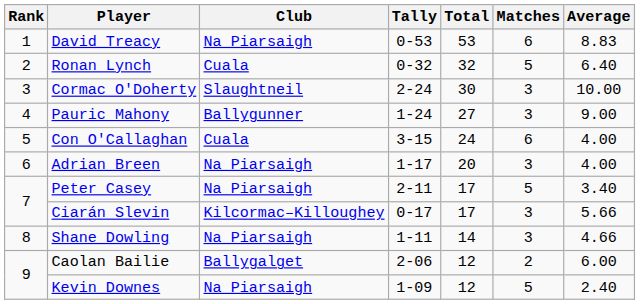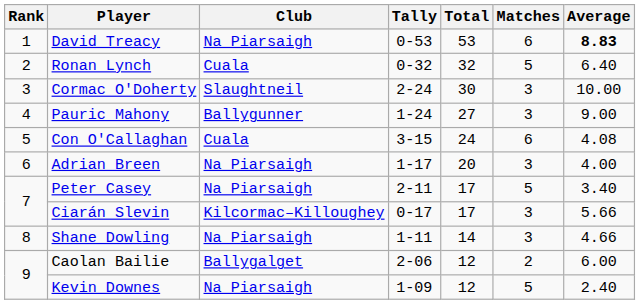 <table class="wikitable">
 <tr>
 <th>Rank</th>
 <th>Player</th>
 <th>Club</th>
 <th>Tally</th>
 <th>Total</th>
 <th>Matches</th>
 <th>Average</th>
 </tr>
 <tr>
 <td rowspan=1 align=center>1</td>
 <td><a href='#'>David Treacy</a></td>
 <td><a href='#'>Na Piarsaigh</a></td>
 <td align=center>0-53</td>
 <td align=center>53</td>
 <td align=center>6</td>
-<td align=center>8.83</td>
+<td align=center><strong>8.83</strong></td>
 </tr>
 <tr>
 <td rowspan=1 align=center>2</td>
 <td><a href='#'>Ronan Lynch</a></td>
 <td><a href='#'>Cuala</a></td>
 <td align=center>0-32</td>
 <td align=center>32</td>
 <td align=center>5</td>
 <td align=center>6.40</td>
 </tr>
 <tr>
 <td rowspan=1 align=center>3</td>
 <td><a href='#'>Cormac O'Doherty</a></td>
 <td><a href='#'>Slaughtneil</a></td>
 <td align=center>2-24</td>
 <td align=center>30</td>
 <td align=center>3</td>
 <td align=center>10.00</td>
 </tr>
 <tr>
 <td rowspan=1 align=center>4</td>
 <td><a href='#'>Pauric Mahony</a></td>
 <td><a href='#'>Ballygunner</a></td>
 <td align=center>1-24</td>
 <td align=center>27</td>
 <td align=center>3</td>
 <td align=center>9.00</td>
 </tr>
 <tr>
 <td rowspan=1 align=center>5</td>
 <td><a href='#'>Con O'Callaghan</a></td>
 <td><a href='#'>Cuala</a></td>
 <td align=center>3-15</td>
 <td align=center>24</td>
 <td align=center>6</td>
-<td align=center>4.00</td>
+<td align=center>4.08</td>
 </tr>
 <tr>
 <td rowspan=1 align=center>6</td>
 <td><a href='#'>Adrian Breen</a></td>
 <td><a href='#'>Na Piarsaigh</a></td>
 <td align=center>1-17</td>
 <td align=center>20</td>
 <td align=center>3</td>
 <td align=center>4.00</td>
 </tr>
 <tr>
 <td rowspan=2 align=center>7</td>
 <td><a href='#'>Peter Casey</a></td>
 <td><a href='#'>Na Piarsaigh</a></td>
 <td align=center>2-11</td>
 <td align=center>17</td>
 <td align=center>5</td>
 <td align=center>3.40</td>
 </tr>
 <tr>
 <td><a href='#'>Ciarán Slevin</a></td>
 <td><a href='#'>Kilcormac–Killoughey</a></td>
 <td align=center>0-17</td>
 <td align=center>17</td>
 <td align=center>3</td>
 <td align=center>5.66</td>
 </tr>
 <tr>
 <td rowspan=1 align=center>8</td>
 <td><a href='#'>Shane Dowling</a></td>
 <td><a href='#'>Na Piarsaigh</a></td>
 <td align=center>1-11</td>
 <td align=center>14</td>
 <td align=center>3</td>
 <td align=center>4.66</td>
 </tr>
 <tr>
 <td rowspan=2 align=center>9</td>
 <td>Caolan Bailie</td>
 <td><a href='#'>Ballygalget</a></td>
 <td align=center>2-06</td>
 <td align=center>12</td>
 <td align=center>2</td>
 <td align=center>6.00</td>
 </tr>
 <tr>
 <td><a href='#'>Kevin Downes</a></td>
 <td><a href='#'>Na Piarsaigh</a></td>
 <td align=center>1-09</td>
 <td align=center>12</td>
 <td align=center>5</td>
 <td align=center>2.40</td>
 </tr>
 </table>
